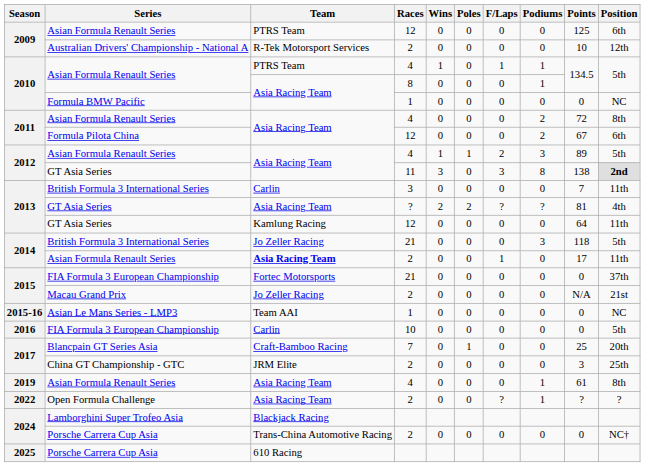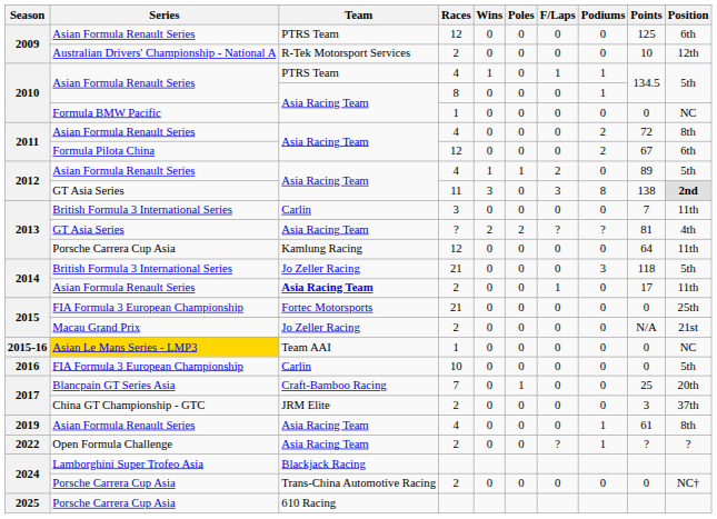 <table class="wikitable" style="font-size: 90%; text-align:center">
 <tr>
 <th>Season</th>
 <th>Series</th>
 <th>Team</th>
 <th>Races</th>
 <th>Wins</th>
 <th>Poles</th>
 <th>F/Laps</th>
 <th>Podiums</th>
 <th>Points</th>
 <th>Position</th>
 </tr>
 <tr>
 <th rowspan="2">2009</th>
 <td align=left><a href='#'>Asian Formula Renault Series</a></td>
 <td align=left>PTRS Team</td>
 <td>12</td>
 <td>0</td>
 <td>0</td>
 <td>0</td>
 <td>0</td>
 <td>125</td>
 <td>6th</td>
 </tr>
 <tr>
 <td align=left><a href='#'>Australian Drivers' Championship - National A</a></td>
 <td align=left>R-Tek Motorsport Services</td>
 <td>2</td>
 <td>0</td>
 <td>0</td>
 <td>0</td>
 <td>0</td>
 <td>10</td>
 <td>12th</td>
 </tr>
 <tr>
 <th rowspan="3">2010</th>
 <td rowspan="2" align=left><a href='#'>Asian Formula Renault Series</a></td>
 <td align=left>PTRS Team</td>
 <td>4</td>
 <td>1</td>
 <td>0</td>
 <td>1</td>
 <td>1</td>
 <td rowspan="2">134.5</td>
 <td rowspan="2">5th</td>
 </tr>
 <tr>
 <td rowspan="2" align=left><a href='#'>Asia Racing Team</a></td>
 <td>8</td>
 <td>0</td>
 <td>0</td>
 <td>0</td>
 <td>1</td>
 </tr>
 <tr>
 <td align=left><a href='#'>Formula BMW Pacific</a></td>
 <td>1</td>
 <td>0</td>
 <td>0</td>
 <td>0</td>
 <td>0</td>
 <td>0</td>
 <td>NC</td>
 </tr>
 <tr>
 <th rowspan="2">2011</th>
 <td align=left><a href='#'>Asian Formula Renault Series</a></td>
 <td rowspan="2" align=left><a href='#'>Asia Racing Team</a></td>
 <td>4</td>
 <td>0</td>
 <td>0</td>
 <td>0</td>
 <td>2</td>
 <td>72</td>
 <td>8th</td>
 </tr>
 <tr>
 <td align=left><a href='#'>Formula Pilota China</a></td>
 <td>12</td>
 <td>0</td>
 <td>0</td>
 <td>0</td>
 <td>2</td>
 <td>67</td>
 <td>6th</td>
 </tr>
 <tr>
 <th rowspan="2">2012</th>
 <td align=left><a href='#'>Asian Formula Renault Series</a></td>
 <td rowspan="2" align=left><a href='#'>Asia Racing Team</a></td>
 <td>4</td>
 <td>1</td>
 <td>1</td>
 <td>2</td>
-<td>3</td>
+<td>0</td>
 <td>89</td>
 <td>5th</td>
 </tr>
 <tr>
 <td align=left>GT Asia Series</td>
 <td>11</td>
 <td>3</td>
 <td>0</td>
 <td>3</td>
 <td>8</td>
 <td>138</td>
 <td style="background:#DFDFDF;"><strong>2nd</strong></td>
 </tr>
 <tr>
 <th rowspan="3">2013</th>
 <td align=left><a href='#'>British Formula 3 International Series</a></td>
 <td align=left><a href='#'>Carlin</a></td>
 <td>3</td>
 <td>0</td>
 <td>0</td>
 <td>0</td>
 <td>0</td>
 <td>7</td>
 <td>11th</td>
 </tr>
 <tr>
 <td align=left><a href='#'>GT Asia Series</a></td>
 <td align=left><a href='#'>Asia Racing Team</a></td>
 <td>?</td>
 <td>2</td>
 <td>2</td>
 <td>?</td>
 <td>?</td>
 <td>81</td>
 <td>4th</td>
 </tr>
 <tr>
-<td align=left>GT Asia Series</td>
+<td align=left>Porsche Carrera Cup Asia</td>
 <td align=left>Kamlung Racing</td>
 <td>12</td>
 <td>0</td>
 <td>0</td>
 <td>0</td>
 <td>0</td>
 <td>64</td>
 <td>11th</td>
 </tr>
 <tr>
 <th rowspan="2">2014</th>
 <td align=left><a href='#'>British Formula 3 International Series</a></td>
 <td align=left><a href='#'>Jo Zeller Racing</a></td>
 <td>21</td>
 <td>0</td>
 <td>0</td>
 <td>0</td>
 <td>3</td>
 <td>118</td>
 <td>5th</td>
 </tr>
 <tr>
 <td align=left><a href='#'>Asian Formula Renault Series</a></td>
 <td align=left><strong><a href='#'>Asia Racing Team</a></strong></td>
 <td>2</td>
 <td>0</td>
 <td>0</td>
 <td>1</td>
 <td>0</td>
 <td>17</td>
 <td>11th</td>
 </tr>
 <tr>
 <th rowspan="2">2015</th>
 <td align=left><a href='#'>FIA Formula 3 European Championship</a></td>
 <td align=left><a href='#'>Fortec Motorsports</a></td>
 <td>21</td>
 <td>0</td>
 <td>0</td>
 <td>0</td>
 <td>0</td>
 <td>0</td>
-<td>37th</td>
+<td>25th</td>
 </tr>
 <tr>
 <td align=left><a href='#'>Macau Grand Prix</a></td>
 <td align=left><a href='#'>Jo Zeller Racing</a></td>
 <td>2</td>
 <td>0</td>
 <td>0</td>
 <td>0</td>
 <td>0</td>
 <td>N/A</td>
 <td>21st</td>
 </tr>
 <tr>
 <th>2015-16</th>
-<td align=left><a href='#'>Asian Le Mans Series - LMP3</a></td>
+<td align=left style="background: gold;"><a href='#'>Asian Le Mans Series - LMP3</a></td>
 <td align=left>Team AAI</td>
 <td>1</td>
 <td>0</td>
 <td>0</td>
 <td>0</td>
 <td>0</td>
 <td>0</td>
 <td>NC</td>
 </tr>
 <tr>
 <th>2016</th>
 <td align=left><a href='#'>FIA Formula 3 European Championship</a></td>
 <td align=left><a href='#'>Carlin</a></td>
 <td>10</td>
 <td>0</td>
 <td>0</td>
 <td>0</td>
 <td>0</td>
 <td>0</td>
 <td>5th</td>
 </tr>
 <tr>
 <th rowspan="2">2017</th>
 <td align=left><a href='#'>Blancpain GT Series Asia</a></td>
 <td align=left><a href='#'>Craft-Bamboo Racing</a></td>
 <td>7</td>
 <td>0</td>
 <td>1</td>
 <td>0</td>
 <td>0</td>
 <td>25</td>
 <td>20th</td>
 </tr>
 <tr>
 <td align=left>China GT Championship - GTC</td>
 <td align=left>JRM Elite</td>
 <td>2</td>
 <td>0</td>
 <td>0</td>
 <td>0</td>
 <td>0</td>
 <td>3</td>
-<td>25th</td>
+<td>37th</td>
 </tr>
 <tr>
 <th>2019</th>
 <td align=left><a href='#'>Asian Formula Renault Series</a></td>
 <td align=left><a href='#'>Asia Racing Team</a></td>
 <td>4</td>
 <td>0</td>
 <td>0</td>
 <td>0</td>
 <td>1</td>
 <td>61</td>
 <td>8th</td>
 </tr>
 <tr>
 <th>2022</th>
 <td align=left>Open Formula Challenge</td>
 <td align=left><a href='#'>Asia Racing Team</a></td>
 <td>2</td>
 <td>0</td>
 <td>0</td>
 <td>?</td>
 <td>1</td>
 <td>?</td>
 <td>?</td>
 </tr>
 <tr>
 <th rowspan="2">2024</th>
 <td align=left><a href='#'>Lamborghini Super Trofeo Asia</a></td>
 <td align=left><a href='#'>Blackjack Racing</a></td>
 <td></td>
 <td></td>
 <td></td>
 <td></td>
 <td></td>
 <td></td>
 <td></td>
 </tr>
 <tr>
 <td align=left><a href='#'>Porsche Carrera Cup Asia</a></td>
 <td align=left>Trans-China Automotive Racing</td>
 <td>2</td>
 <td>0</td>
 <td>0</td>
 <td>0</td>
 <td>0</td>
 <td>0</td>
 <td>NC†</td>
 </tr>
 <tr>
 <th>2025</th>
 <td align=left><a href='#'>Porsche Carrera Cup Asia</a></td>
 <td align=left>610 Racing</td>
 <td></td>
 <td></td>
 <td></td>
 <td></td>
 <td></td>
 <td></td>
 <td></td>
 </tr>
 </table>
